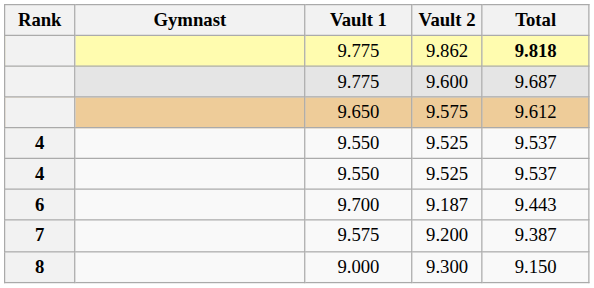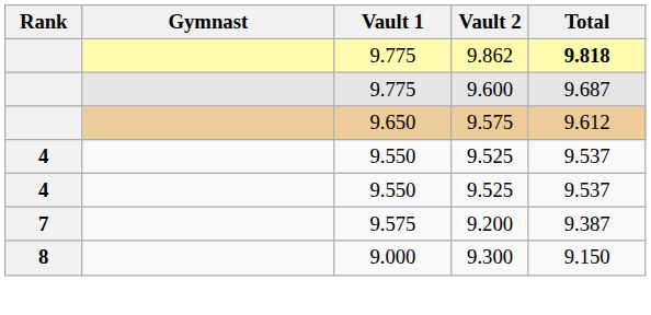 <table class="wikitable sortable" style="text-align:center; font-size:95%">
 <tr>
 <th scope="col" style="width:50px;">Rank</th>
 <th scope="col" style="width:180px;">Gymnast</th>
 <th scope="col" style="width:80px;">Vault 1</th>
 <th scope="col" style="width:50px;">Vault 2</th>
 <th scope="col" style="width:80px;">Total</th>
 </tr>
 <tr style="background:#fffcaf;">
 <th scope=row style="text-align:center"></th>
 <td style="text-align:left;"></td>
 <td>9.775</td>
 <td>9.862</td>
 <td><strong>9.818</strong></td>
 </tr>
 <tr style="background:#e5e5e5;">
 <th scope=row style="text-align:center"></th>
 <td style="text-align:left;"></td>
 <td>9.775</td>
 <td>9.600</td>
 <td>9.687</td>
 </tr>
 <tr style="background:#ec9;">
 <th scope=row style="text-align:center"></th>
 <td style="text-align:left;"></td>
 <td>9.650</td>
 <td>9.575</td>
 <td>9.612</td>
 </tr>
 <tr>
 <th scope=row style="text-align:center">4</th>
 <td style="text-align:left;"></td>
 <td>9.550</td>
 <td>9.525</td>
 <td>9.537</td>
 </tr>
 <tr>
 <th scope=row style="text-align:center">4</th>
 <td style="text-align:left;"></td>
 <td>9.550</td>
 <td>9.525</td>
 <td>9.537</td>
 </tr>
 <tr>
-<th scope=row style="text-align:center">6</th>
-<td style="text-align:left;"></td>
-<td>9.700</td>
-<td>9.187</td>
-<td>9.443</td>
-</tr>
-<tr>
 <th scope=row style="text-align:center">7</th>
 <td style="text-align:left;"></td>
 <td>9.575</td>
 <td>9.200</td>
 <td>9.387</td>
 </tr>
 <tr>
 <th scope=row style="text-align:center">8</th>
 <td style="text-align:left;"></td>
 <td>9.000</td>
 <td>9.300</td>
 <td>9.150</td>
 </tr>
 </table>
